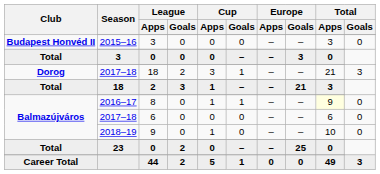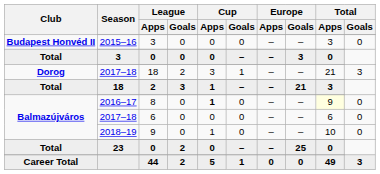 <table class="wikitable" style="font-size:90%; text-align: center;">
 <tr>
 <th rowspan="2">Club</th>
 <th rowspan="2">Season</th>
 <th colspan="2">League</th>
 <th colspan="2">Cup</th>
 <th colspan="2">Europe</th>
 <th colspan="2">Total</th>
 </tr>
 <tr>
 <th>Apps</th>
 <th>Goals</th>
 <th>Apps</th>
 <th>Goals</th>
 <th>Apps</th>
 <th>Goals</th>
 <th>Apps</th>
 <th>Goals</th>
 </tr>
 <tr ||-||-||-|->
 <td rowspan="3" valign="center"><strong><a href='#'>Budapest Honvéd II</a></strong></td>
 </tr>
 <tr>
 <td><a href='#'>2015–16</a></td>
 <td>3</td>
 <td>0</td>
 <td>0</td>
 <td>0</td>
 <td>–</td>
 <td>–</td>
 <td>3</td>
 <td>0</td>
 </tr>
 <tr>
 </tr>
 <tr style="font-weight:bold; background-color:#eeeeee;">
 <td>Total</td>
 <td>3</td>
 <td>0</td>
 <td>0</td>
 <td>0</td>
 <td>–</td>
 <td>–</td>
 <td>3</td>
 <td>0</td>
 </tr>
 <tr>
 <td rowspan="3" valign="center"><strong><a href='#'>Dorog</a></strong></td>
 </tr>
 <tr>
 <td><a href='#'>2017–18</a></td>
 <td>18</td>
 <td>2</td>
 <td>3</td>
 <td>1</td>
 <td>–</td>
 <td>–</td>
 <td>21</td>
 <td>3</td>
 </tr>
 <tr>
 </tr>
 <tr style="font-weight:bold; background-color:#eeeeee;">
 <td>Total</td>
 <td>18</td>
 <td>2</td>
 <td>3</td>
 <td>1</td>
 <td>–</td>
 <td>–</td>
 <td>21</td>
 <td>3</td>
 </tr>
 <tr>
 <td rowspan="5" valign="center"><strong><a href='#'>Balmazújváros</a></strong></td>
 </tr>
 <tr>
 <td><a href='#'>2016–17</a></td>
 <td>8</td>
 <td>0</td>
-<td>1</td>
-<td>1</td>
+<td><strong>1</strong></td>
+<td>0</td>
 <td>–</td>
 <td>–</td>
 <td style="background: lightyellow;">9</td>
 <td>0</td>
 </tr>
 <tr>
 <td><a href='#'>2017–18</a></td>
 <td>6</td>
 <td>0</td>
 <td>0</td>
 <td>0</td>
 <td>–</td>
 <td>–</td>
 <td>6</td>
 <td>0</td>
 </tr>
 <tr>
 <td><a href='#'>2018–19</a></td>
 <td>9</td>
 <td>0</td>
 <td>1</td>
 <td>0</td>
 <td>–</td>
 <td>–</td>
 <td>10</td>
 <td>0</td>
 </tr>
 <tr>
 </tr>
 <tr style="font-weight:bold; background-color:#eeeeee;">
 <td>Total</td>
 <td>23</td>
 <td>0</td>
 <td>2</td>
 <td>0</td>
 <td>–</td>
 <td>–</td>
 <td>25</td>
 <td>0</td>
 </tr>
 <tr>
 </tr>
 <tr style="font-weight:bold; background-color:#eeeeee;">
 <td rowspan="2" valign="top"><strong>Career Total</strong></td>
 <td></td>
 <td><strong>44</strong></td>
 <td><strong>2</strong></td>
 <td><strong>5</strong></td>
 <td><strong>1</strong></td>
 <td><strong>0</strong></td>
 <td><strong>0</strong></td>
 <td><strong>49</strong></td>
 <td><strong>3</strong></td>
 </tr>
 </table>
